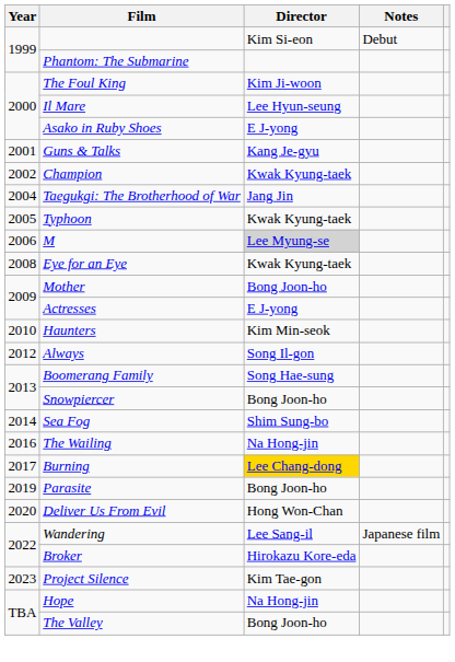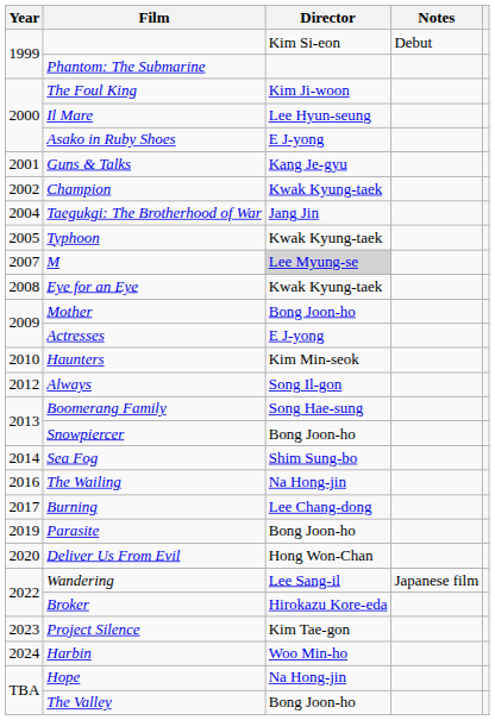 <table class="wikitable sortable">
 <tr>
 <th>Year</th>
 <th>Film</th>
 <th>Director</th>
 <th class="unsortable">Notes</th>
 <th class="unsortable"></th>
 </tr>
 <tr>
 <td rowspan="2">1999</td>
 <td><em></em></td>
 <td>Kim Si-eon</td>
 <td>Debut</td>
 <td></td>
 </tr>
 <tr>
 <td><em><a href='#'>Phantom: The Submarine</a></em></td>
 <td></td>
 <td></td>
 <td></td>
 </tr>
 <tr>
 <td rowspan="3">2000</td>
 <td><em><a href='#'>The Foul King</a></em></td>
 <td><a href='#'>Kim Ji-woon</a></td>
 <td></td>
 <td></td>
 </tr>
 <tr>
 <td><em><a href='#'>Il Mare</a></em></td>
 <td><a href='#'>Lee Hyun-seung</a></td>
 <td></td>
 <td></td>
 </tr>
 <tr>
 <td><em><a href='#'>Asako in Ruby Shoes</a></em></td>
 <td><a href='#'>E J-yong</a></td>
 <td></td>
 <td></td>
 </tr>
 <tr>
 <td>2001</td>
 <td><em><a href='#'>Guns & Talks</a></em></td>
 <td><a href='#'>Kang Je-gyu</a></td>
 <td></td>
 <td></td>
 </tr>
 <tr>
 <td>2002</td>
 <td><em><a href='#'>Champion</a></em></td>
 <td><a href='#'>Kwak Kyung-taek</a></td>
 <td></td>
 <td></td>
 </tr>
 <tr>
 <td>2004</td>
 <td><em><a href='#'>Taegukgi: The Brotherhood of War</a></em></td>
 <td><a href='#'>Jang Jin</a></td>
 <td></td>
 <td></td>
 </tr>
 <tr>
 <td>2005</td>
 <td><em><a href='#'>Typhoon</a></em></td>
 <td>Kwak Kyung-taek</td>
 <td></td>
 <td></td>
 </tr>
 <tr>
-<td>2006</td>
+<td>2007</td>
 <td><em><a href='#'>M</a></em></td>
 <td style="background: lightgrey;"><a href='#'>Lee Myung-se</a></td>
 <td></td>
 <td></td>
 </tr>
 <tr>
 <td>2008</td>
 <td><em><a href='#'>Eye for an Eye</a></em></td>
 <td>Kwak Kyung-taek</td>
 <td></td>
 <td></td>
 </tr>
 <tr>
 <td rowspan="2">2009</td>
 <td><em><a href='#'>Mother</a></em></td>
 <td><a href='#'>Bong Joon-ho</a></td>
 <td></td>
 <td></td>
 </tr>
 <tr>
 <td><em><a href='#'>Actresses</a></em></td>
 <td><a href='#'>E J-yong</a></td>
 <td></td>
 <td></td>
 </tr>
 <tr>
 <td>2010</td>
 <td><em><a href='#'>Haunters</a></em></td>
 <td>Kim Min-seok</td>
 <td></td>
 <td></td>
 </tr>
 <tr>
 <td>2012</td>
 <td><em><a href='#'>Always</a></em></td>
 <td><a href='#'>Song Il-gon</a></td>
 <td></td>
 <td></td>
 </tr>
 <tr>
 <td rowspan="2">2013</td>
 <td><em><a href='#'>Boomerang Family</a></em></td>
 <td><a href='#'>Song Hae-sung</a></td>
 <td></td>
 <td></td>
 </tr>
 <tr>
 <td><em><a href='#'>Snowpiercer</a></em></td>
 <td>Bong Joon-ho</td>
 <td></td>
 <td></td>
 </tr>
 <tr>
 <td>2014</td>
 <td><em><a href='#'>Sea Fog</a></em></td>
 <td><a href='#'>Shim Sung-bo</a></td>
 <td></td>
 <td></td>
 </tr>
 <tr>
 <td>2016</td>
 <td><em><a href='#'>The Wailing</a></em></td>
 <td><a href='#'>Na Hong-jin</a></td>
 <td></td>
 <td></td>
 </tr>
 <tr>
 <td>2017</td>
 <td><em><a href='#'>Burning</a></em></td>
-<td style="background: gold;"><a href='#'>Lee Chang-dong</a></td>
+<td><a href='#'>Lee Chang-dong</a></td>
 <td></td>
 <td></td>
 </tr>
 <tr>
 <td>2019</td>
 <td><em><a href='#'>Parasite</a></em></td>
 <td>Bong Joon-ho</td>
 <td></td>
 <td></td>
 </tr>
 <tr>
 <td>2020</td>
 <td><em><a href='#'>Deliver Us From Evil</a></em></td>
 <td>Hong Won-Chan</td>
 <td></td>
 <td></td>
 </tr>
 <tr>
 <td rowspan="2">2022</td>
 <td><em>Wandering</em></td>
 <td><a href='#'>Lee Sang-il</a></td>
 <td>Japanese film</td>
 <td></td>
 </tr>
 <tr>
 <td><em><a href='#'>Broker</a></em></td>
 <td><a href='#'>Hirokazu Kore-eda</a></td>
 <td></td>
 <td></td>
 </tr>
 <tr>
 <td>2023</td>
 <td><em><a href='#'>Project Silence</a></em></td>
 <td>Kim Tae-gon</td>
 <td></td>
 <td></td>
 </tr>
 <tr>
+<td>2024</td>
+<td><em><a href='#'>Harbin</a></em></td>
+<td><a href='#'>Woo Min-ho</a></td>
+<td></td>
+<td></td>
+</tr>
+<tr>
 <td rowspan="2">TBA</td>
 <td><em><a href='#'>Hope</a></em></td>
 <td><a href='#'>Na Hong-jin</a></td>
 <td></td>
 <td></td>
 </tr>
 <tr>
 <td><em><a href='#'>The Valley</a></em></td>
 <td>Bong Joon-ho</td>
 <td></td>
 <td></td>
 </tr>
 </table>
